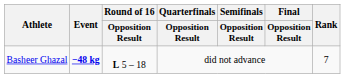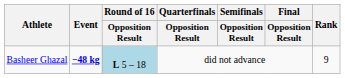 <table class="wikitable" style="font-size:90%;">
 <tr>
 <th rowspan=2>Athlete</th>
 <th rowspan=2>Event</th>
 <th>Round of 16</th>
 <th>Quarterfinals</th>
 <th>Semifinals</th>
 <th>Final</th>
 <th rowspan=2>Rank</th>
 </tr>
 <tr style="font-size:95%">
 <th>Opposition<br>Result</th>
 <th>Opposition<br>Result</th>
 <th>Opposition<br>Result</th>
 <th>Opposition<br>Result</th>
 </tr>
 <tr align=center>
 <td align=left><a href='#'>Basheer Ghazal</a></td>
 <td align=left><strong><a href='#'>−48 kg</a></strong></td>
-<td><br><strong>L</strong> 5 – 18</td>
+<td style="background: lightblue;"><br><strong>L</strong> 5 – 18</td>
 <td colspan=3>did not advance</td>
-<td>7</td>
+<td>9</td>
 </tr>
 </table>
